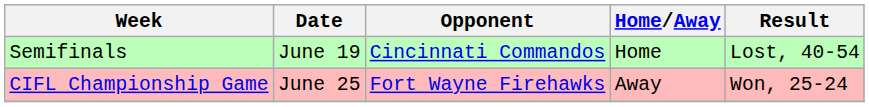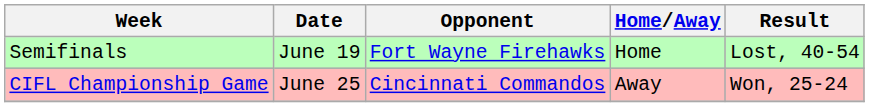 <table class="wikitable">
 <tr>
 <th>Week</th>
 <th>Date</th>
 <th>Opponent</th>
 <th><a href='#'>Home</a>/<a href='#'>Away</a></th>
 <th>Result</th>
 </tr>
 <tr bgcolor="#bbffbb">
 <td>Semifinals</td>
 <td>June 19</td>
-<td><a href='#'>Cincinnati Commandos</a></td>
+<td><a href='#'>Fort Wayne Firehawks</a></td>
 <td>Home</td>
 <td>Lost, 40-54</td>
 </tr>
 <tr bgcolor="#ffbbbb">
 <td><a href='#'>CIFL Championship Game</a></td>
 <td>June 25</td>
-<td><a href='#'>Fort Wayne Firehawks</a></td>
+<td><a href='#'>Cincinnati Commandos</a></td>
 <td>Away</td>
 <td>Won, 25-24</td>
 </tr>
 <tr>
 </tr>
 </table>
